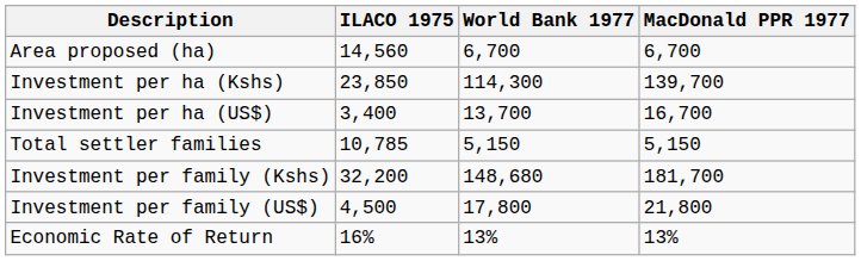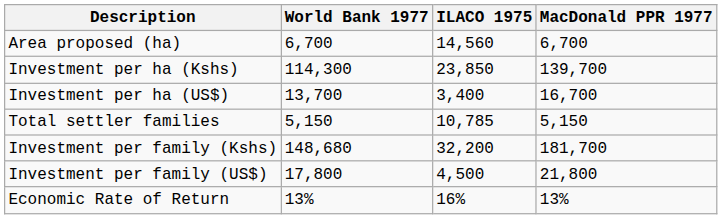 <table class="wikitable">
 <tr>
 <th>Description</th>
+<th>World Bank 1977</th>
 <th>ILACO 1975</th>
-<th>World Bank 1977</th>
 <th>MacDonald PPR 1977</th>
 </tr>
 <tr>
 <td>Area proposed (ha)</td>
+<td>6,700</td>
 <td>14,560</td>
-<td>6,700</td>
 <td>6,700</td>
 </tr>
 <tr>
 <td>Investment per ha (Kshs)</td>
+<td>114,300</td>
 <td>23,850</td>
-<td>114,300</td>
 <td>139,700</td>
 </tr>
 <tr>
 <td>Investment per ha (US$)</td>
+<td>13,700</td>
 <td>3,400</td>
-<td>13,700</td>
 <td>16,700</td>
 </tr>
 <tr>
 <td>Total settler families</td>
+<td>5,150</td>
 <td>10,785</td>
-<td>5,150</td>
 <td>5,150</td>
 </tr>
 <tr>
 <td>Investment per family (Kshs)</td>
+<td>148,680</td>
 <td>32,200</td>
-<td>148,680</td>
 <td>181,700</td>
 </tr>
 <tr>
 <td>Investment per family (US$)</td>
+<td>17,800</td>
 <td>4,500</td>
-<td>17,800</td>
 <td>21,800</td>
 </tr>
 <tr>
 <td>Economic Rate of Return</td>
+<td>13%</td>
 <td>16%</td>
-<td>13%</td>
 <td>13%</td>
 </tr>
 </table>
